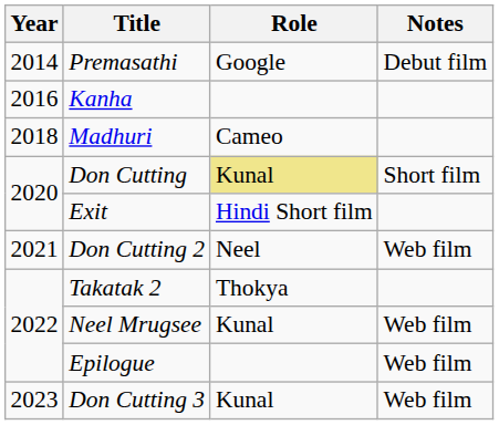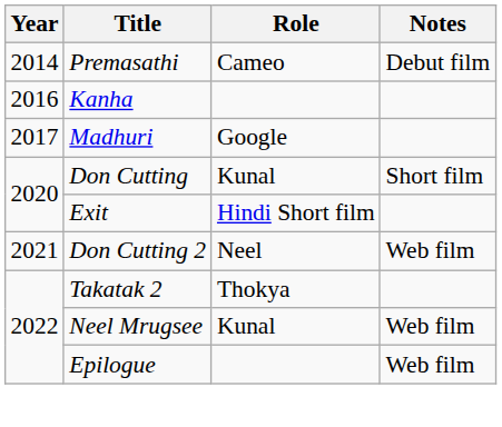 <table class="wikitable sortable">
 <tr>
 <th>Year</th>
 <th>Title</th>
 <th>Role</th>
 <th>Notes</th>
 </tr>
 <tr>
 <td>2014</td>
 <td><em>Premasathi</em></td>
-<td>Google</td>
+<td>Cameo</td>
 <td>Debut film</td>
 </tr>
 <tr>
 <td>2016</td>
 <td><em><a href='#'>Kanha</a></em></td>
 <td></td>
 <td></td>
 </tr>
 <tr>
-<td>2018</td>
+<td>2017</td>
 <td><em><a href='#'>Madhuri</a></em></td>
-<td>Cameo</td>
+<td>Google</td>
 <td></td>
 </tr>
 <tr>
 <td rowspan="2">2020</td>
 <td><em>Don Cutting</em></td>
-<td style="background: khaki;">Kunal</td>
+<td>Kunal</td>
 <td>Short film</td>
 </tr>
 <tr>
 <td><em>Exit</em></td>
 <td><a href='#'>Hindi</a> Short film</td>
 <td></td>
 </tr>
 <tr>
 <td>2021</td>
 <td><em>Don Cutting 2</em></td>
 <td>Neel</td>
 <td>Web film</td>
 </tr>
 <tr>
 <td rowspan="3">2022</td>
 <td><em>Takatak 2</em></td>
 <td>Thokya</td>
 <td></td>
 </tr>
 <tr>
 <td><em>Neel Mrugsee</em></td>
 <td>Kunal</td>
 <td>Web film</td>
 </tr>
 <tr>
 <td><em>Epilogue</em></td>
 <td></td>
 <td>Web film</td>
 </tr>
-<tr>
-<td>2023</td>
-<td><em>Don Cutting 3</em></td>
-<td>Kunal</td>
-<td>Web film</td>
-</tr>
 </table>
